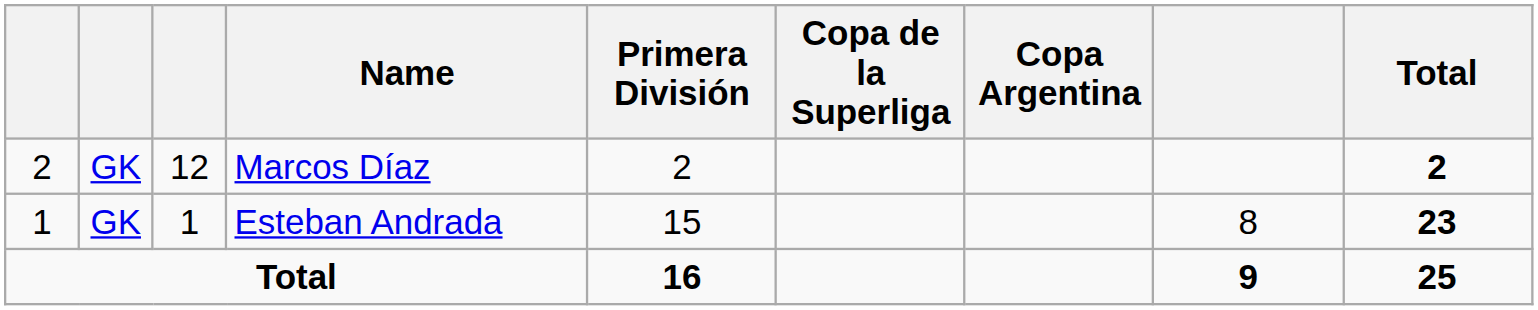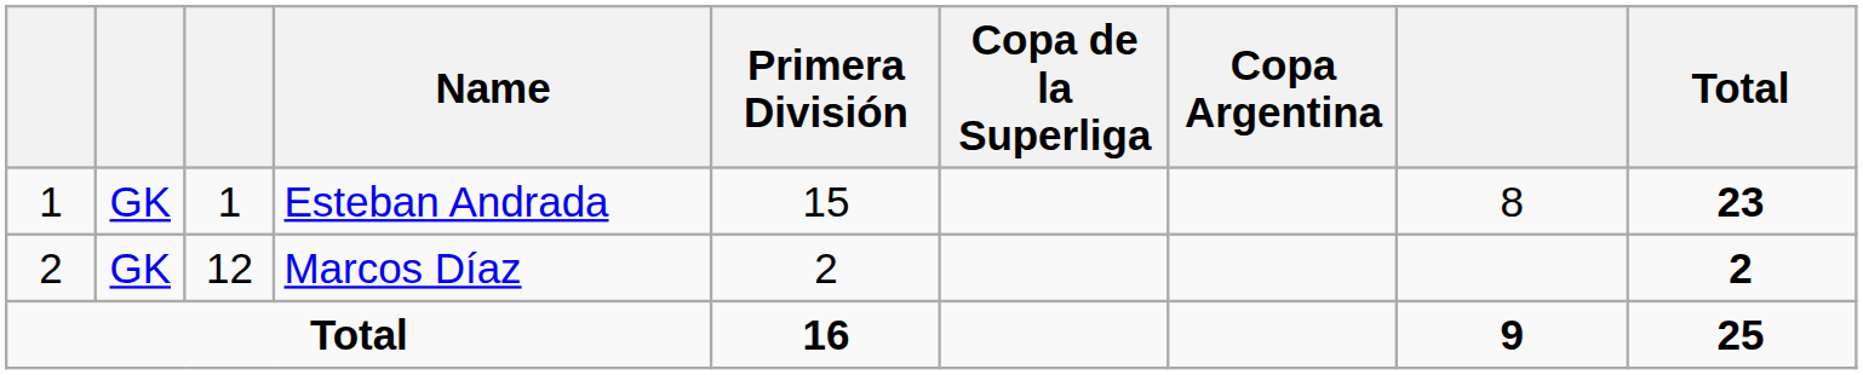 <table class="wikitable sortable" style="font-size: 95%; text-align: center;">
 <tr>
 <th width=25></th>
 <th width=25></th>
 <th width=25></th>
 <th width=150>Name</th>
 <th width= 75>Primera División</th>
 <th width= 75>Copa de la Superliga</th>
 <th width= 75>Copa Argentina</th>
 <th width= 75></th>
 <th width= 75>Total</th>
 </tr>
 <tr>
+<td>1</td>
+<td><a href='#'>GK</a></td>
+<td>1</td>
+<td align=left> <a href='#'>Esteban Andrada</a></td>
+<td>15</td>
+<td></td>
+<td></td>
+<td>8</td>
+<td><strong>23</strong></td>
+</tr>
+<tr>
 <td>2</td>
 <td><a href='#'>GK</a></td>
 <td>12</td>
 <td align=left> <a href='#'>Marcos Díaz</a></td>
 <td>2</td>
 <td></td>
 <td></td>
 <td></td>
 <td><strong>2</strong></td>
 </tr>
-<tr>
-<td>1</td>
-<td><a href='#'>GK</a></td>
-<td>1</td>
-<td align=left> <a href='#'>Esteban Andrada</a></td>
-<td>15</td>
-<td></td>
-<td></td>
-<td>8</td>
-<td><strong>23</strong></td>
-</tr>
 <tr align=center>
 <td colspan=4><strong>Total</strong></td>
 <td><strong>16</strong></td>
 <td><strong> </strong></td>
 <td><strong> </strong></td>
 <td><strong>9</strong></td>
 <td><strong>25</strong></td>
 </tr>
 </table>
